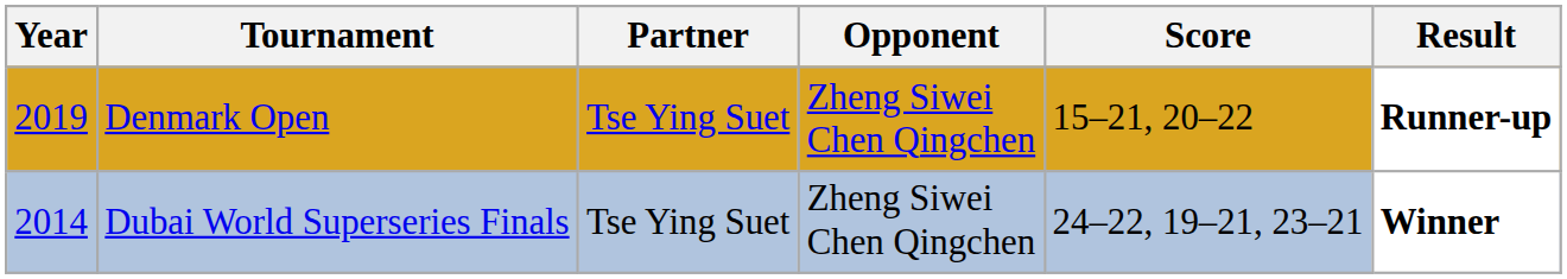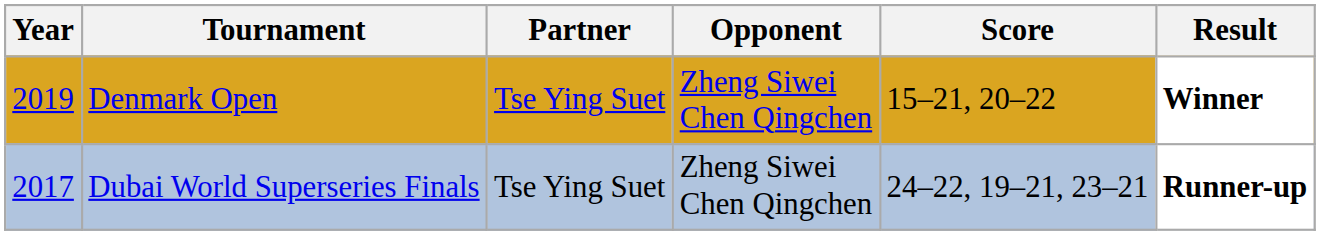 <table class="sortable wikitable" style="font-size: 90%;">
 <tr>
 <th>Year</th>
 <th>Tournament</th>
 <th>Partner</th>
 <th>Opponent</th>
 <th>Score</th>
 <th>Result</th>
 </tr>
 <tr style="background:#DAA520">
 <td align="center"><a href='#'>2019</a></td>
 <td align="left"><a href='#'>Denmark Open</a></td>
 <td align="left"> <a href='#'>Tse Ying Suet</a></td>
 <td align="left"> <a href='#'>Zheng Siwei</a><br> <a href='#'>Chen Qingchen</a></td>
 <td align="left">15–21, 20–22</td>
-<td style="text-align:left; background:white"> <strong>Runner-up</strong></td>
+<td style="text-align:left; background:white"> <strong>Winner</strong></td>
 </tr>
 <tr style="background:#B0C4DE">
-<td align="center"><a href='#'>2014</a></td>
+<td align="center"><a href='#'>2017</a></td>
 <td align="left"><a href='#'>Dubai World Superseries Finals</a></td>
 <td align="left"> Tse Ying Suet</td>
 <td align="left"> Zheng Siwei<br> Chen Qingchen</td>
 <td align="left">24–22, 19–21, 23–21</td>
-<td style="text-align:left; background:white"> <strong>Winner</strong></td>
+<td style="text-align:left; background:white"> <strong>Runner-up</strong></td>
 </tr>
 </table>
